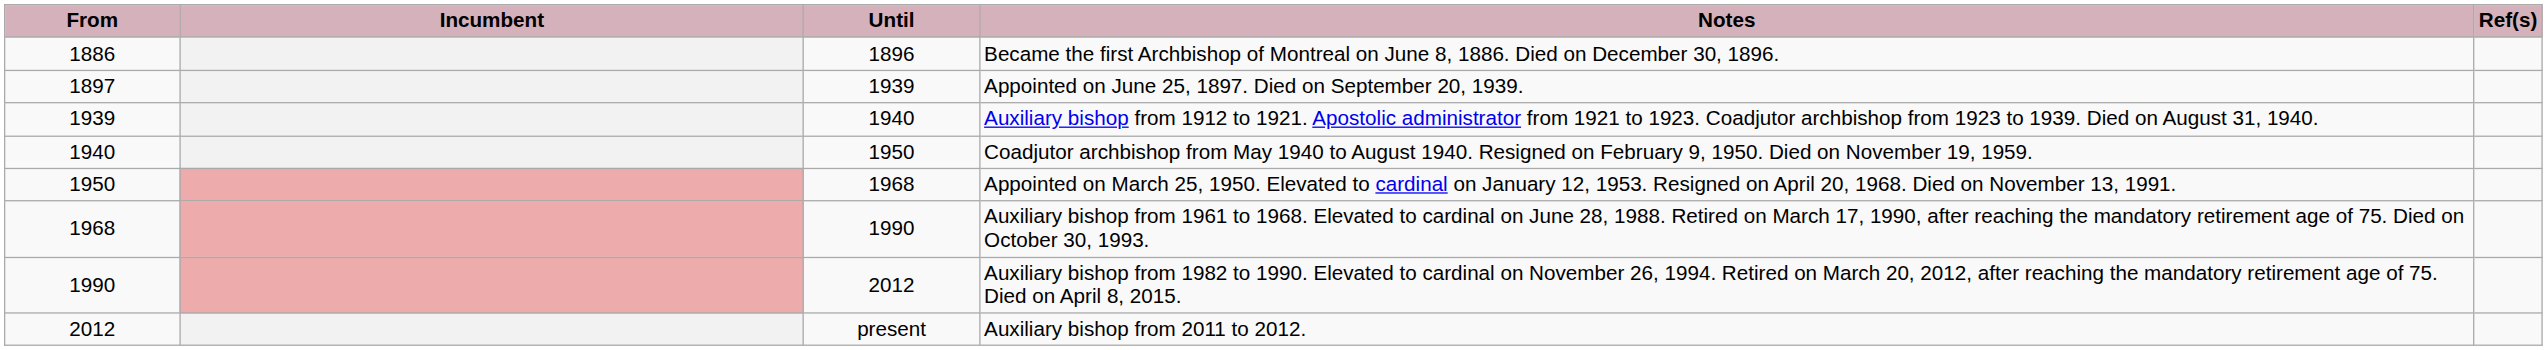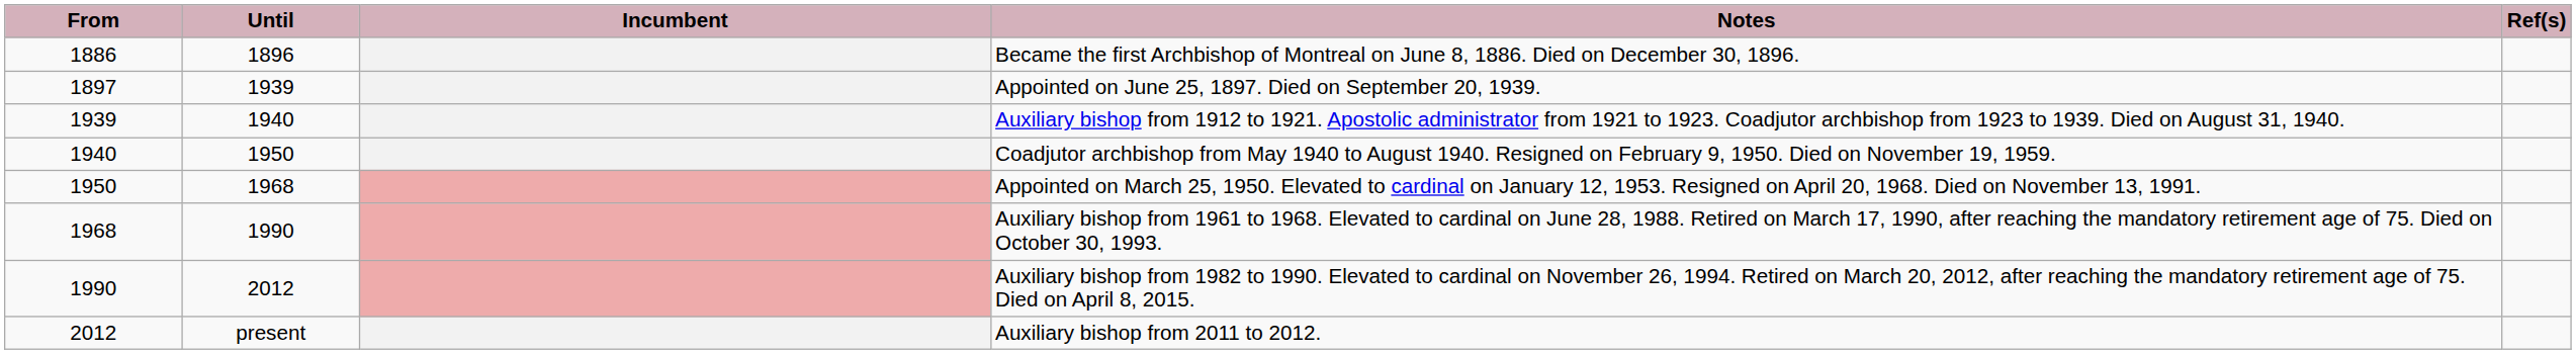 <table class="wikitable sortable plainrowheaders" style="text-align:center;">
 <tr>
 <th scope="col" style="background-color: #D4B1BB; width: 7%">From</th>
+<th scope="col" style="background-color: #D4B1BB; width: 7%">Until</th>
 <th scope="col" style="background-color: #D4B1BB; width: 25%">Incumbent</th>
-<th scope="col" style="background-color: #D4B1BB; width: 7%">Until</th>
 <th scope="col" style="background-color: #D4B1BB; width: 60%" class="unsortable">Notes</th>
 <th scope="col" style="background-color: #D4B1BB" class="unsortable">Ref(s)</th>
 </tr>
 <tr>
 <td>1886</td>
+<td>1896</td>
 <th scope="row"></th>
-<td>1896</td>
 <td style="text-align:left">Became the first Archbishop of Montreal on June 8, 1886.  Died on December 30, 1896.</td>
 <td></td>
 </tr>
 <tr>
 <td>1897</td>
+<td>1939</td>
 <th scope="row"></th>
-<td>1939</td>
 <td style="text-align:left">Appointed on June 25, 1897.  Died on September 20, 1939.</td>
 <td></td>
 </tr>
 <tr>
 <td>1939</td>
+<td>1940</td>
 <th scope="row"></th>
-<td>1940</td>
 <td style="text-align:left"><a href='#'>Auxiliary bishop</a> from 1912 to 1921.  <a href='#'>Apostolic administrator</a> from 1921 to 1923.  Coadjutor archbishop from 1923 to 1939.  Died on August 31, 1940.</td>
 <td></td>
 </tr>
 <tr>
 <td>1940</td>
+<td>1950</td>
 <th scope="row"></th>
-<td>1950</td>
 <td style="text-align:left">Coadjutor archbishop from May 1940 to August 1940.  Resigned on February 9, 1950.  Died on November 19, 1959.</td>
 <td></td>
 </tr>
 <tr>
 <td>1950</td>
+<td>1968</td>
 <th scope="row" style="background-color: #eeabab"></th>
-<td>1968</td>
 <td style="text-align:left">Appointed on March 25, 1950.  Elevated to <a href='#'>cardinal</a> on January 12, 1953.  Resigned on April 20, 1968.  Died on November 13, 1991.</td>
 <td></td>
 </tr>
 <tr>
 <td>1968</td>
+<td>1990</td>
 <th scope="row" style="background-color: #eeabab"></th>
-<td>1990</td>
 <td style="text-align:left">Auxiliary bishop from 1961 to 1968.  Elevated to cardinal on June 28, 1988.  Retired on March 17, 1990, after reaching the mandatory retirement age of 75.  Died on October 30, 1993.</td>
 <td></td>
 </tr>
 <tr>
 <td>1990</td>
+<td>2012</td>
 <th scope="row" style="background-color: #eeabab"></th>
-<td>2012</td>
 <td style="text-align:left">Auxiliary bishop from 1982 to 1990.  Elevated to cardinal on November 26, 1994.  Retired on March 20, 2012, after reaching the mandatory retirement age of 75.  Died on April 8, 2015.</td>
 <td></td>
 </tr>
 <tr>
 <td>2012</td>
+<td data-sort-value=2020>present</td>
 <th scope="row"></th>
-<td data-sort-value=2020>present</td>
 <td style="text-align:left">Auxiliary bishop from 2011 to 2012.</td>
 <td></td>
 </tr>
 </table>
